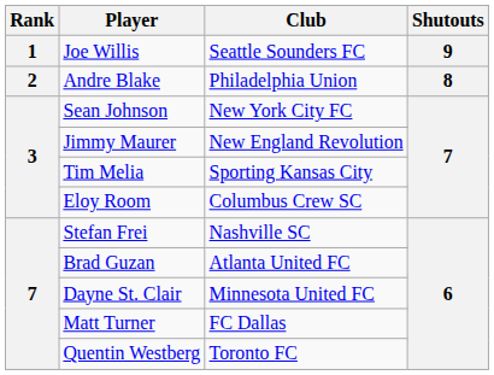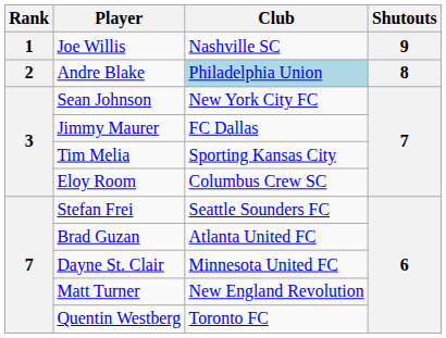 <table class="wikitable" style="text-align:center">
 <tr>
 <th>Rank</th>
 <th>Player</th>
 <th>Club</th>
 <th>Shutouts</th>
 </tr>
 <tr>
 <th>1</th>
 <td align="left"> <a href='#'>Joe Willis</a></td>
-<td align="left"><a href='#'>Seattle Sounders FC</a></td>
+<td align="left"><a href='#'>Nashville SC</a></td>
 <th>9</th>
 </tr>
 <tr>
 <th>2</th>
 <td align="left"> <a href='#'>Andre Blake</a></td>
-<td align="left"><a href='#'>Philadelphia Union</a></td>
+<td align="left" style="background: lightblue;"><a href='#'>Philadelphia Union</a></td>
 <th>8</th>
 </tr>
 <tr>
 <th rowspan="4">3</th>
 <td align="left"> <a href='#'>Sean Johnson</a></td>
 <td align="left"><a href='#'>New York City FC</a></td>
 <th rowspan="4">7</th>
 </tr>
 <tr>
 <td align="left"> <a href='#'>Jimmy Maurer</a></td>
-<td align="left"><a href='#'>New England Revolution</a></td>
+<td align="left"><a href='#'>FC Dallas</a></td>
 </tr>
 <tr>
 <td align="left"> <a href='#'>Tim Melia</a></td>
 <td align="left"><a href='#'>Sporting Kansas City</a></td>
 </tr>
 <tr>
 <td align="left"> <a href='#'>Eloy Room</a></td>
 <td align="left"><a href='#'>Columbus Crew SC</a></td>
 </tr>
 <tr>
 <th rowspan="5">7</th>
 <td align="left"> <a href='#'>Stefan Frei</a></td>
-<td align="left"><a href='#'>Nashville SC</a></td>
+<td align="left"><a href='#'>Seattle Sounders FC</a></td>
 <th rowspan="5">6</th>
 </tr>
 <tr>
 <td align="left"> <a href='#'>Brad Guzan</a></td>
 <td align="left"><a href='#'>Atlanta United FC</a></td>
 </tr>
 <tr>
 <td align="left"> <a href='#'>Dayne St. Clair</a></td>
 <td align="left"><a href='#'>Minnesota United FC</a></td>
 </tr>
 <tr>
 <td align="left"> <a href='#'>Matt Turner</a></td>
-<td align="left"><a href='#'>FC Dallas</a></td>
+<td align="left"><a href='#'>New England Revolution</a></td>
 </tr>
 <tr>
 <td align="left"> <a href='#'>Quentin Westberg</a></td>
 <td align="left"><a href='#'>Toronto FC</a></td>
 </tr>
 </table>
